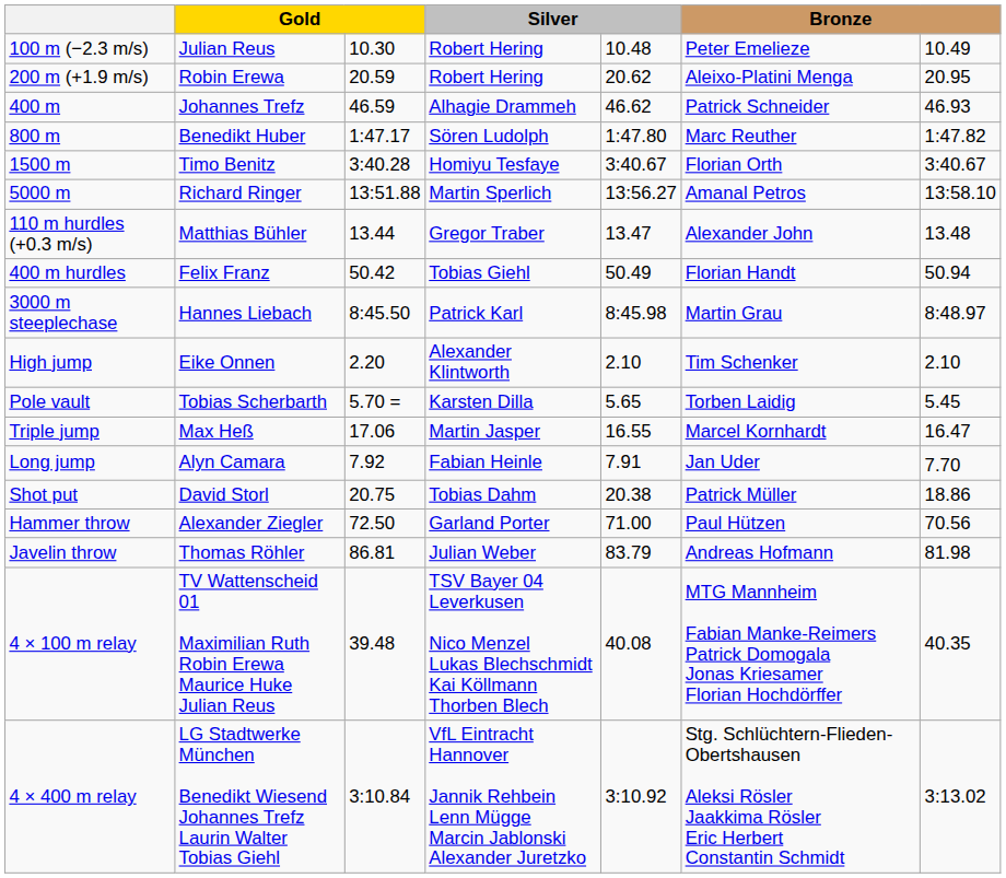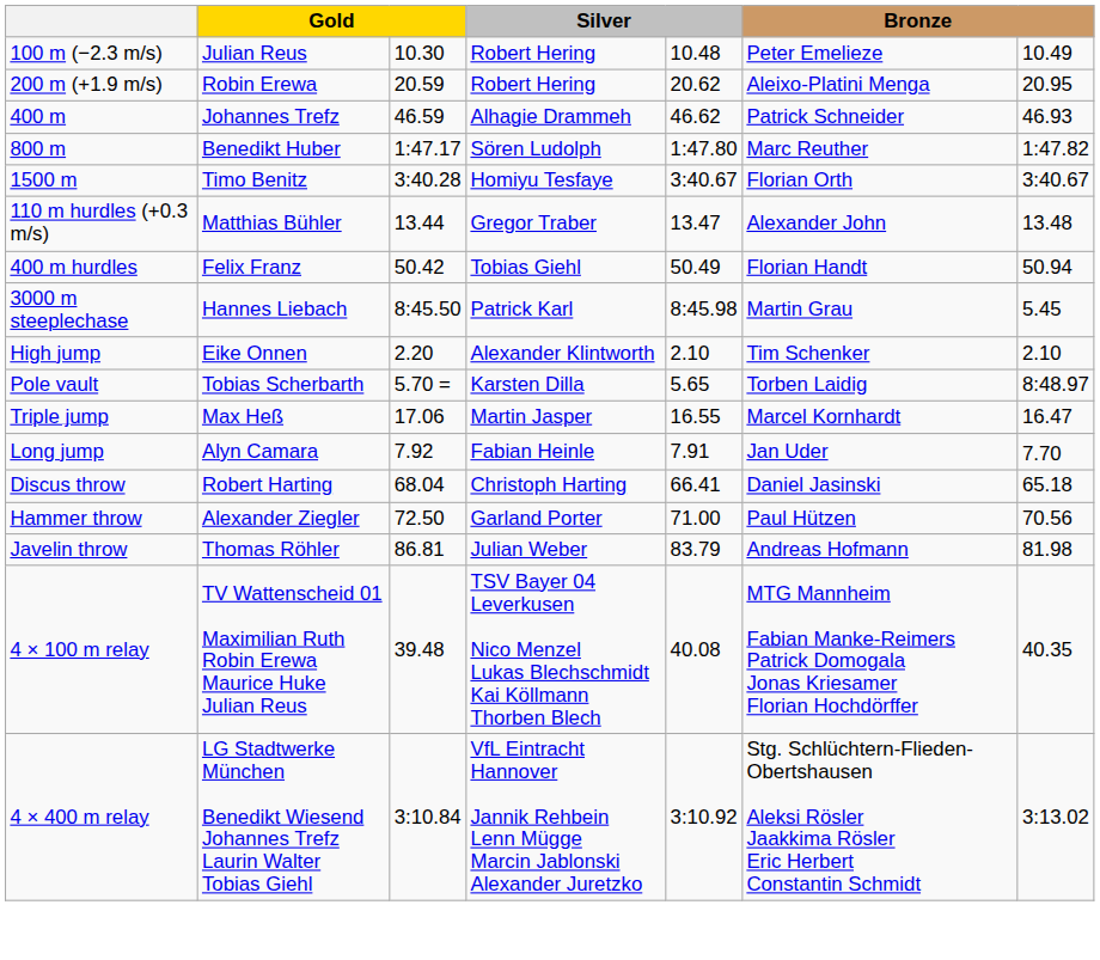 <table class="wikitable">
 <tr>
 <th></th>
 <th style="background:gold;" colspan=2>Gold</th>
 <th style="background:silver;" colspan=2>Silver</th>
 <th style="background:#cc9966;" colspan=2>Bronze</th>
 </tr>
 <tr>
 <td><a href='#'>100 m</a> (−2.3 m/s)</td>
 <td><a href='#'>Julian Reus</a></td>
 <td>10.30</td>
 <td><a href='#'>Robert Hering</a></td>
 <td>10.48</td>
 <td><a href='#'>Peter Emelieze</a></td>
 <td>10.49</td>
 </tr>
 <tr>
 <td><a href='#'>200 m</a> (+1.9 m/s)</td>
 <td><a href='#'>Robin Erewa</a></td>
 <td>20.59 </td>
 <td><a href='#'>Robert Hering</a></td>
 <td>20.62</td>
 <td><a href='#'>Aleixo-Platini Menga</a></td>
 <td>20.95</td>
 </tr>
 <tr>
 <td><a href='#'>400 m</a></td>
 <td><a href='#'>Johannes Trefz</a></td>
 <td>46.59</td>
 <td><a href='#'>Alhagie Drammeh</a></td>
 <td>46.62</td>
 <td><a href='#'>Patrick Schneider</a></td>
 <td>46.93</td>
 </tr>
 <tr>
 <td><a href='#'>800 m</a></td>
 <td><a href='#'>Benedikt Huber</a></td>
 <td>1:47.17</td>
 <td><a href='#'>Sören Ludolph</a></td>
 <td>1:47.80</td>
 <td><a href='#'>Marc Reuther</a></td>
 <td>1:47.82</td>
 </tr>
 <tr>
 <td><a href='#'>1500 m</a></td>
 <td><a href='#'>Timo Benitz</a></td>
 <td>3:40.28</td>
 <td><a href='#'>Homiyu Tesfaye</a></td>
 <td>3:40.67</td>
 <td><a href='#'>Florian Orth</a></td>
 <td>3:40.67 </td>
 </tr>
 <tr>
-<td><a href='#'>5000 m</a></td>
-<td><a href='#'>Richard Ringer</a></td>
-<td>13:51.88</td>
-<td><a href='#'>Martin Sperlich</a></td>
-<td>13:56.27</td>
-<td><a href='#'>Amanal Petros</a></td>
-<td>13:58.10</td>
-</tr>
-<tr>
 <td><a href='#'>110 m hurdles</a> (+0.3 m/s)</td>
 <td><a href='#'>Matthias Bühler</a></td>
 <td>13.44 </td>
 <td><a href='#'>Gregor Traber</a></td>
 <td>13.47</td>
 <td><a href='#'>Alexander John</a></td>
 <td>13.48</td>
 </tr>
 <tr>
 <td><a href='#'>400 m hurdles</a></td>
 <td><a href='#'>Felix Franz</a></td>
 <td>50.42 </td>
 <td><a href='#'>Tobias Giehl</a></td>
 <td>50.49</td>
 <td><a href='#'>Florian Handt</a></td>
 <td>50.94</td>
 </tr>
 <tr>
 <td><a href='#'>3000 m steeplechase</a></td>
 <td><a href='#'>Hannes Liebach</a></td>
 <td>8:45.50</td>
 <td><a href='#'>Patrick Karl</a></td>
 <td>8:45.98</td>
 <td><a href='#'>Martin Grau</a></td>
-<td>8:48.97</td>
+<td>5.45</td>
 </tr>
 <tr>
 <td><a href='#'>High jump</a></td>
 <td><a href='#'>Eike Onnen</a></td>
 <td>2.20</td>
 <td><a href='#'>Alexander Klintworth</a></td>
 <td>2.10</td>
 <td><a href='#'>Tim Schenker</a></td>
 <td>2.10</td>
 </tr>
 <tr>
 <td><a href='#'>Pole vault</a></td>
 <td><a href='#'>Tobias Scherbarth</a></td>
 <td>5.70 =</td>
 <td><a href='#'>Karsten Dilla</a></td>
 <td>5.65 </td>
 <td><a href='#'>Torben Laidig</a></td>
-<td>5.45</td>
+<td>8:48.97</td>
 </tr>
 <tr>
 <td><a href='#'>Triple jump</a></td>
 <td><a href='#'>Max Heß</a></td>
 <td>17.06 </td>
 <td><a href='#'>Martin Jasper</a></td>
 <td>16.55 </td>
 <td><a href='#'>Marcel Kornhardt</a></td>
 <td>16.47 </td>
 </tr>
 <tr>
 <td><a href='#'>Long jump</a></td>
 <td><a href='#'>Alyn Camara</a></td>
 <td>7.92</td>
 <td><a href='#'>Fabian Heinle</a></td>
 <td>7.91 </td>
 <td><a href='#'>Jan Uder</a></td>
 <td>7.70 <sup></sup></td>
 </tr>
 <tr>
-<td><a href='#'>Shot put</a></td>
-<td><a href='#'>David Storl</a></td>
-<td>20.75</td>
-<td><a href='#'>Tobias Dahm</a></td>
-<td>20.38 </td>
-<td><a href='#'>Patrick Müller</a></td>
-<td>18.86</td>
+<td><a href='#'>Discus throw</a></td>
+<td><a href='#'>Robert Harting</a></td>
+<td>68.04 </td>
+<td><a href='#'>Christoph Harting</a></td>
+<td>66.41</td>
+<td><a href='#'>Daniel Jasinski</a></td>
+<td>65.18</td>
 </tr>
 <tr>
 <td><a href='#'>Hammer throw</a></td>
 <td><a href='#'>Alexander Ziegler</a></td>
 <td>72.50</td>
 <td><a href='#'>Garland Porter</a></td>
 <td>71.00</td>
 <td><a href='#'>Paul Hützen</a></td>
 <td>70.56 </td>
 </tr>
 <tr>
 <td><a href='#'>Javelin throw</a></td>
 <td><a href='#'>Thomas Röhler</a></td>
 <td>86.81</td>
 <td><a href='#'>Julian Weber</a></td>
 <td>83.79 </td>
 <td><a href='#'>Andreas Hofmann</a></td>
 <td>81.98</td>
 </tr>
 <tr>
 <td><a href='#'>4 × 100 m relay</a></td>
 <td><a href='#'>TV Wattenscheid 01</a> <br><br><a href='#'>Maximilian Ruth</a> <br> <a href='#'>Robin Erewa</a> <br> <a href='#'>Maurice Huke</a> <br> <a href='#'>Julian Reus</a></td>
 <td>39.48</td>
 <td><a href='#'>TSV Bayer 04 Leverkusen</a> <br><br><a href='#'>Nico Menzel</a> <br> <a href='#'>Lukas Blechschmidt</a> <br> <a href='#'>Kai Köllmann</a> <br> <a href='#'>Thorben Blech</a></td>
 <td>40.08 </td>
 <td><a href='#'>MTG Mannheim</a> <br><br><a href='#'>Fabian Manke-Reimers</a> <br> <a href='#'>Patrick Domogala</a> <br> <a href='#'>Jonas Kriesamer</a> <br> <a href='#'>Florian Hochdörffer</a></td>
 <td>40.35 </td>
 </tr>
 <tr>
 <td><a href='#'>4 × 400 m relay</a></td>
 <td><a href='#'>LG Stadtwerke München</a> <br><br><a href='#'>Benedikt Wiesend</a> <br> <a href='#'>Johannes Trefz</a> <br> <a href='#'>Laurin Walter</a> <br> <a href='#'>Tobias Giehl</a></td>
 <td>3:10.84</td>
 <td><a href='#'>VfL Eintracht Hannover</a> <br><br><a href='#'>Jannik Rehbein</a> <br> <a href='#'>Lenn Mügge</a> <br> <a href='#'>Marcin Jablonski</a> <br> <a href='#'>Alexander Juretzko</a></td>
 <td>3:10.92 </td>
 <td>Stg. Schlüchtern-Flieden-Obertshausen <br><br><a href='#'>Aleksi Rösler</a> <br> <a href='#'>Jaakkima Rösler</a> <br> <a href='#'>Eric Herbert</a> <br> <a href='#'>Constantin Schmidt</a></td>
 <td>3:13.02 </td>
 </tr>
 </table>
